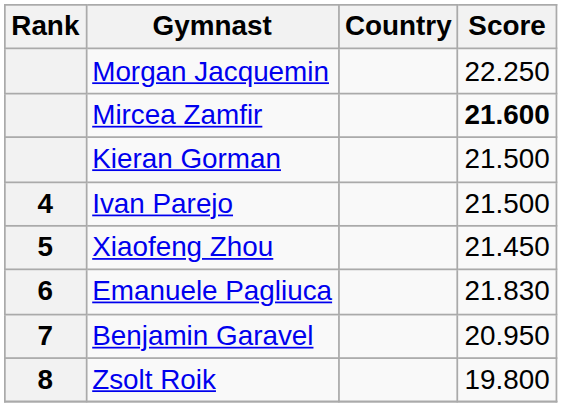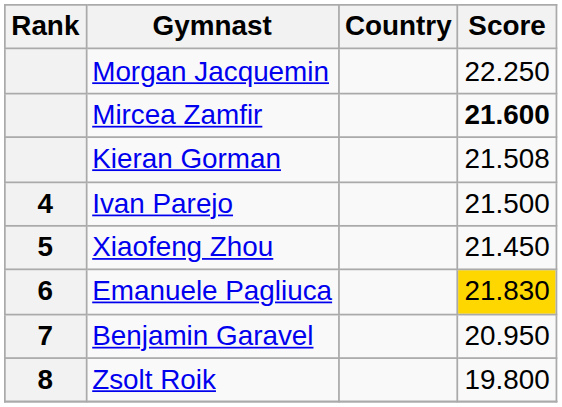 <table class="wikitable sortable">
 <tr>
 <th>Rank</th>
 <th>Gymnast</th>
 <th>Country</th>
 <th>Score</th>
 </tr>
 <tr>
 <th></th>
 <td><a href='#'>Morgan Jacquemin</a></td>
 <td></td>
 <td>22.250</td>
 </tr>
 <tr>
 <th></th>
 <td><a href='#'>Mircea Zamfir</a></td>
 <td></td>
 <td><strong>21.600</strong></td>
 </tr>
 <tr>
 <th></th>
 <td><a href='#'>Kieran Gorman</a></td>
 <td></td>
-<td>21.500</td>
+<td>21.508</td>
 </tr>
 <tr>
 <th>4</th>
 <td><a href='#'>Ivan Parejo</a></td>
 <td></td>
 <td>21.500</td>
 </tr>
 <tr>
 <th>5</th>
 <td><a href='#'>Xiaofeng Zhou</a></td>
 <td></td>
 <td>21.450</td>
 </tr>
 <tr>
 <th>6</th>
 <td><a href='#'>Emanuele Pagliuca</a></td>
 <td></td>
-<td>21.830</td>
+<td style="background: gold;">21.830</td>
 </tr>
 <tr>
 <th>7</th>
 <td><a href='#'>Benjamin Garavel</a></td>
 <td></td>
 <td>20.950</td>
 </tr>
 <tr>
 <th>8</th>
 <td><a href='#'>Zsolt Roik</a></td>
 <td></td>
 <td>19.800</td>
 </tr>
 <tr>
 </tr>
 </table>
